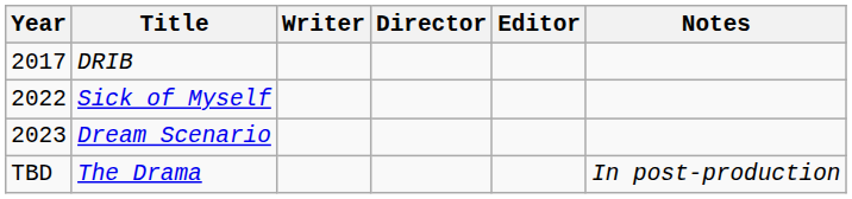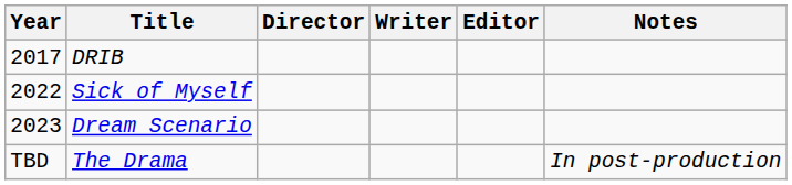 <table class="wikitable">
 <tr>
 <th>Year</th>
 <th>Title</th>
+<th>Director</th>
 <th>Writer</th>
-<th>Director</th>
 <th>Editor</th>
 <th>Notes</th>
 </tr>
 <tr>
 <td>2017</td>
 <td><em>DRIB</em></td>
 <td></td>
 <td></td>
 <td></td>
 <td></td>
 </tr>
 <tr>
 <td>2022</td>
 <td><em><a href='#'>Sick of Myself</a></em></td>
 <td></td>
 <td></td>
 <td></td>
 <td></td>
 </tr>
 <tr>
 <td>2023</td>
 <td><em><a href='#'>Dream Scenario</a></em></td>
 <td></td>
 <td></td>
 <td></td>
 <td></td>
 </tr>
 <tr>
 <td>TBD</td>
 <td><em><a href='#'>The Drama</a></em></td>
 <td></td>
 <td></td>
 <td></td>
 <td><em>In post-production</em></td>
 </tr>
 </table>
